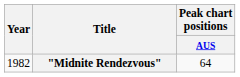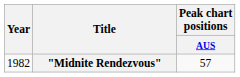 <table class="wikitable plainrowheaders" style="text-align:center;" border="1">
 <tr>
 <th scope="col" rowspan="2">Year</th>
 <th scope="col" rowspan="2" style="width:12em;">Title</th>
 <th scope="col" colspan="1">Peak chart<br>positions</th>
 </tr>
 <tr>
 <th scope="col" style="text-align:center;"><small><a href='#'>AUS</a></small><br></th>
 </tr>
 <tr>
 <td>1982</td>
 <th scope="row">"Midnite Rendezvous"</th>
-<td style="text-align:center;">64</td>
+<td style="text-align:center;">57</td>
 </tr>
 </table>
